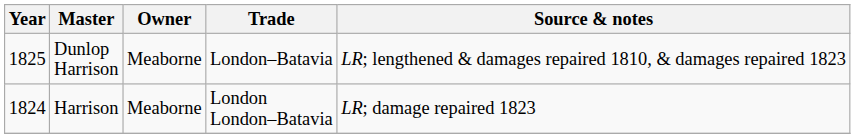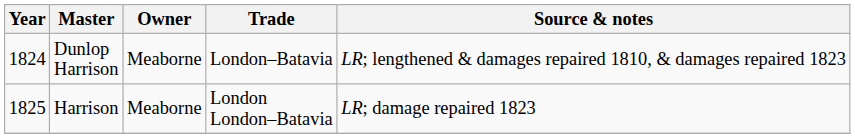 <table class=" wikitable">
 <tr>
 <th>Year</th>
 <th>Master</th>
 <th>Owner</th>
 <th>Trade</th>
 <th>Source & notes</th>
 </tr>
 <tr>
-<td>1825</td>
+<td>1824</td>
 <td>Dunlop<br>Harrison</td>
 <td>Meaborne</td>
 <td>London–Batavia</td>
 <td><em>LR</em>; lengthened & damages repaired 1810, & damages repaired 1823</td>
 </tr>
 <tr>
-<td>1824</td>
+<td>1825</td>
 <td>Harrison</td>
 <td>Meaborne</td>
 <td>London<br>London–Batavia</td>
 <td><em>LR</em>; damage repaired 1823</td>
 </tr>
 <tr>
 </tr>
 </table>
